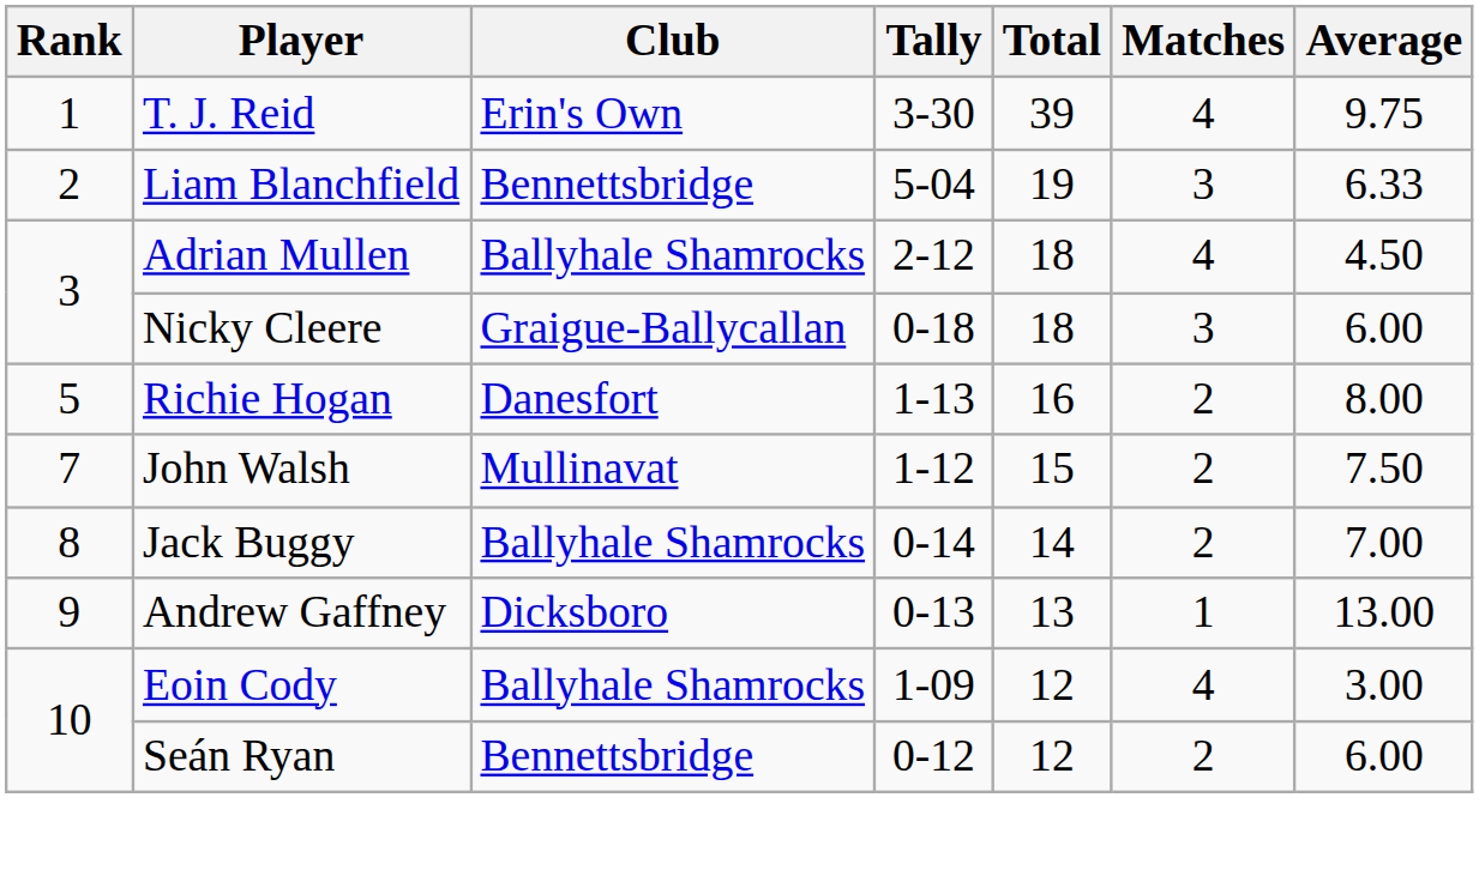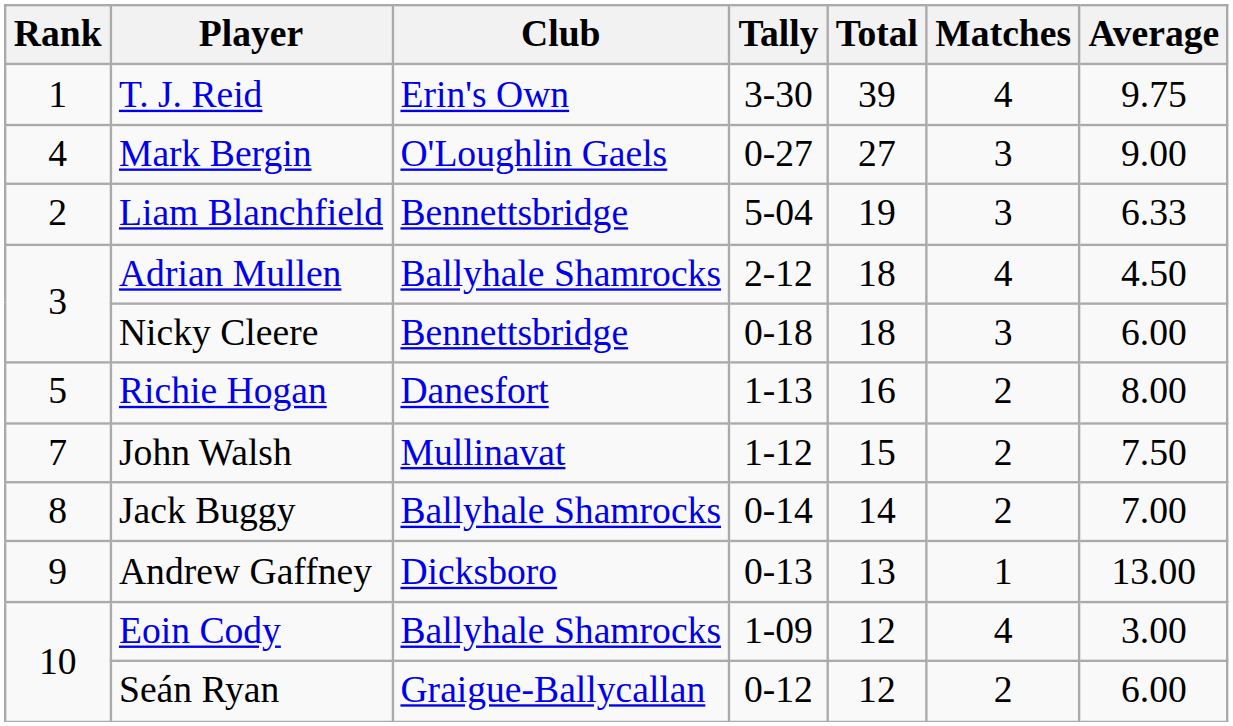 <table class="wikitable">
 <tr>
 <th>Rank</th>
 <th>Player</th>
 <th>Club</th>
 <th>Tally</th>
 <th>Total</th>
 <th>Matches</th>
 <th>Average</th>
 </tr>
 <tr>
 <td rowspan="1" style="text-align:center;">1</td>
 <td><a href='#'>T. J. Reid</a></td>
 <td><a href='#'>Erin's Own</a></td>
 <td align=center>3-30</td>
 <td align=center>39</td>
 <td align=center>4</td>
 <td align=center>9.75</td>
+</tr>
+<tr>
+<td rowspan="1" style="text-align:center;">4</td>
+<td><a href='#'>Mark Bergin</a></td>
+<td><a href='#'>O'Loughlin Gaels</a></td>
+<td align=center>0-27</td>
+<td align=center>27</td>
+<td align=center>3</td>
+<td align=center>9.00</td>
 </tr>
 <tr>
 <td rowspan="1" style="text-align:center;">2</td>
 <td><a href='#'>Liam Blanchfield</a></td>
 <td><a href='#'>Bennettsbridge</a></td>
 <td align=center>5-04</td>
 <td align=center>19</td>
 <td align=center>3</td>
 <td align=center>6.33</td>
 </tr>
 <tr>
 <td rowspan="2" style="text-align:center;">3</td>
 <td><a href='#'>Adrian Mullen</a></td>
 <td><a href='#'>Ballyhale Shamrocks</a></td>
 <td align=center>2-12</td>
 <td align=center>18</td>
 <td align=center>4</td>
 <td align=center>4.50</td>
 </tr>
 <tr>
 <td>Nicky Cleere</td>
-<td><a href='#'>Graigue-Ballycallan</a></td>
+<td><a href='#'>Bennettsbridge</a></td>
 <td align=center>0-18</td>
 <td align=center>18</td>
 <td align=center>3</td>
 <td align=center>6.00</td>
 </tr>
 <tr>
 <td rowspan="1" style="text-align:center;">5</td>
 <td><a href='#'>Richie Hogan</a></td>
 <td><a href='#'>Danesfort</a></td>
 <td align=center>1-13</td>
 <td align=center>16</td>
 <td align=center>2</td>
 <td align=center>8.00</td>
 </tr>
 <tr>
 <td rowspan="1" style="text-align:center;">7</td>
 <td>John Walsh</td>
 <td><a href='#'>Mullinavat</a></td>
 <td align=center>1-12</td>
 <td align=center>15</td>
 <td align=center>2</td>
 <td align=center>7.50</td>
 </tr>
 <tr>
 <td rowspan="1" style="text-align:center;">8</td>
 <td>Jack Buggy</td>
 <td><a href='#'>Ballyhale Shamrocks</a></td>
 <td align=center>0-14</td>
 <td align=center>14</td>
 <td align=center>2</td>
 <td align=center>7.00</td>
 </tr>
 <tr>
 <td rowspan="1" style="text-align:center;">9</td>
 <td>Andrew Gaffney</td>
 <td><a href='#'>Dicksboro</a></td>
 <td align=center>0-13</td>
 <td align=center>13</td>
 <td align=center>1</td>
 <td align=center>13.00</td>
 </tr>
 <tr>
 <td rowspan="2" style="text-align:center;">10</td>
 <td><a href='#'>Eoin Cody</a></td>
 <td><a href='#'>Ballyhale Shamrocks</a></td>
 <td align=center>1-09</td>
 <td align=center>12</td>
 <td align=center>4</td>
 <td align=center>3.00</td>
 </tr>
 <tr>
 <td>Seán Ryan</td>
-<td><a href='#'>Bennettsbridge</a></td>
+<td><a href='#'>Graigue-Ballycallan</a></td>
 <td align=center>0-12</td>
 <td align=center>12</td>
 <td align=center>2</td>
 <td align=center>6.00</td>
 </tr>
 </table>
